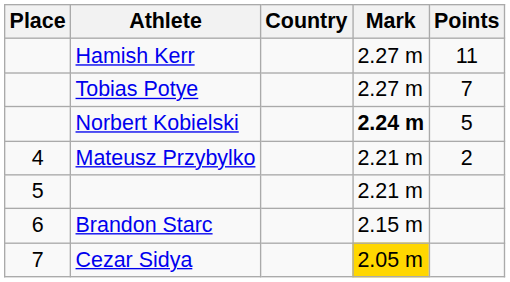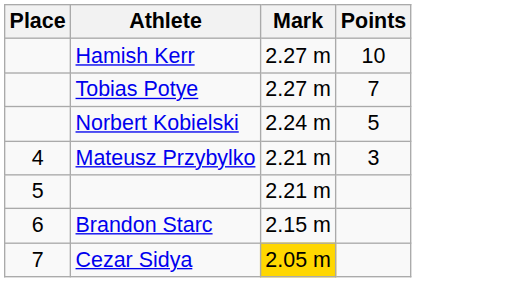 <table class="wikitable">
 <tr>
 <th>Place</th>
 <th>Athlete</th>
-<th>Country</th>
 <th>Mark</th>
 <th>Points</th>
 </tr>
 <tr>
 <td align=center></td>
 <td><a href='#'>Hamish Kerr</a></td>
-<td></td>
 <td>2.27 m</td>
-<td align=center>11</td>
+<td align=center>10</td>
 </tr>
 <tr>
 <td align=center></td>
 <td><a href='#'>Tobias Potye</a></td>
-<td></td>
 <td>2.27 m</td>
 <td align=center>7</td>
 </tr>
 <tr>
 <td align=center></td>
 <td><a href='#'>Norbert Kobielski</a></td>
-<td></td>
-<td><strong>2.24 m</strong></td>
+<td>2.24 m</td>
 <td align=center>5</td>
 </tr>
 <tr>
 <td align=center>4</td>
 <td><a href='#'>Mateusz Przybylko</a></td>
-<td></td>
 <td>2.21 m</td>
-<td align=center>2</td>
+<td align=center>3</td>
 </tr>
 <tr>
 <td align=center>5</td>
-<td></td>
 <td></td>
 <td>2.21 m</td>
 <td align=center></td>
 </tr>
 <tr>
 <td align=center>6</td>
 <td><a href='#'>Brandon Starc</a></td>
-<td></td>
 <td>2.15 m</td>
 <td align=center></td>
 </tr>
 <tr>
 <td align=center>7</td>
 <td><a href='#'>Cezar Sidya</a></td>
-<td></td>
 <td style="background: gold;">2.05 m</td>
 <td align=center></td>
 </tr>
 </table>
